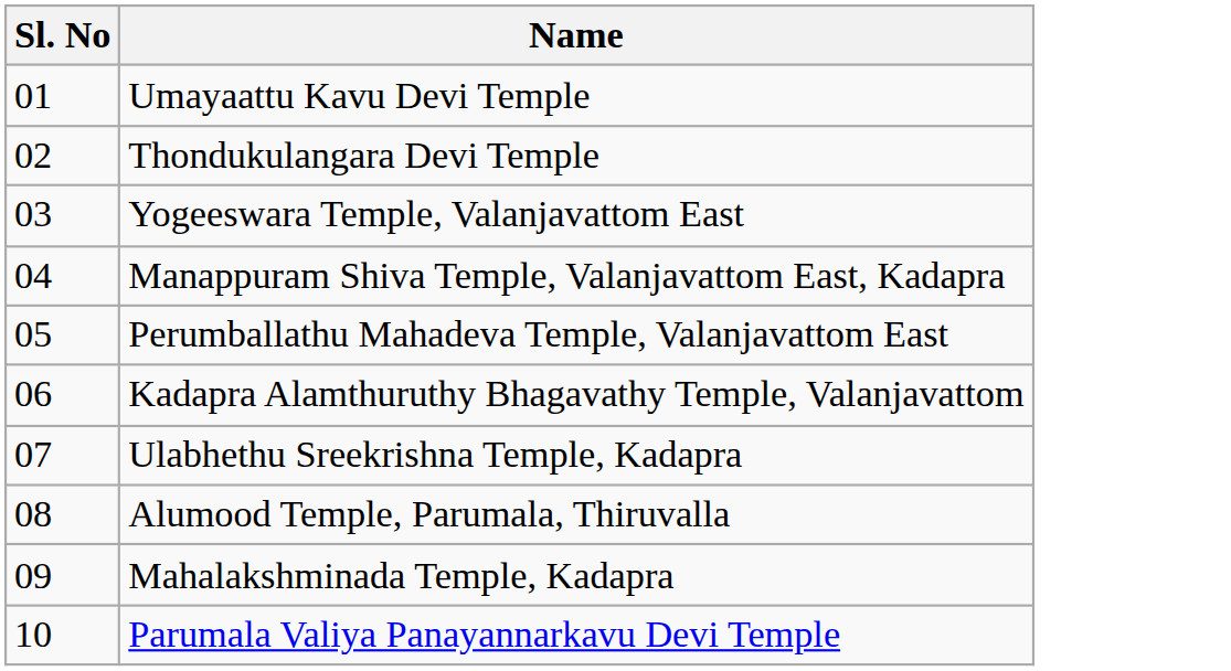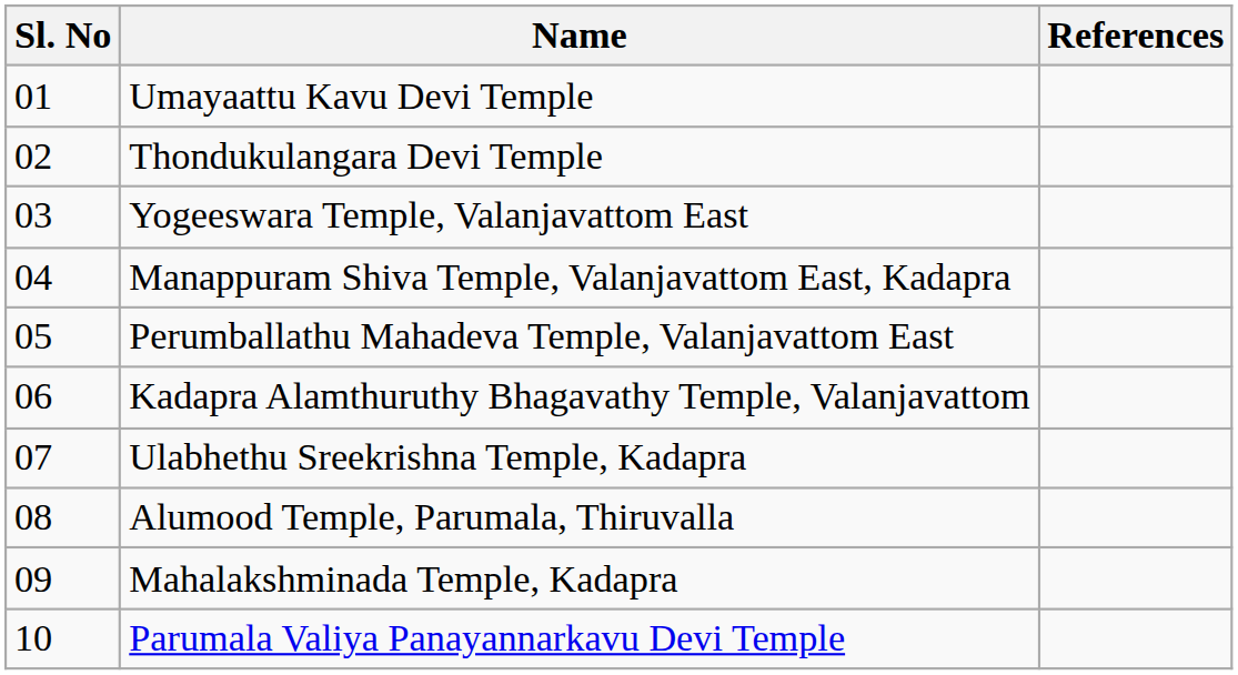 <table class="wikitable">
 <tr>
 <th>Sl. No</th>
 <th>Name</th>
+<th>References</th>
 </tr>
 <tr>
 <td>01</td>
 <td>Umayaattu Kavu Devi Temple</td>
+<td></td>
 </tr>
 <tr>
 <td>02</td>
 <td>Thondukulangara Devi Temple</td>
+<td></td>
 </tr>
 <tr>
 <td>03</td>
 <td>Yogeeswara Temple, Valanjavattom East</td>
+<td></td>
 </tr>
 <tr>
 <td>04</td>
 <td>Manappuram Shiva Temple, Valanjavattom East, Kadapra</td>
+<td></td>
 </tr>
 <tr>
 <td>05</td>
 <td>Perumballathu Mahadeva Temple, Valanjavattom East</td>
+<td></td>
 </tr>
 <tr>
 <td>06</td>
 <td>Kadapra Alamthuruthy Bhagavathy Temple, Valanjavattom</td>
+<td></td>
 </tr>
 <tr>
 <td>07</td>
 <td>Ulabhethu Sreekrishna Temple, Kadapra</td>
+<td></td>
 </tr>
 <tr>
 <td>08</td>
 <td>Alumood Temple, Parumala, Thiruvalla</td>
+<td></td>
 </tr>
 <tr>
 <td>09</td>
 <td>Mahalakshminada Temple, Kadapra</td>
+<td></td>
 </tr>
 <tr>
 <td>10</td>
 <td><a href='#'>Parumala Valiya Panayannarkavu Devi Temple</a></td>
+<td></td>
 </tr>
 </table>
